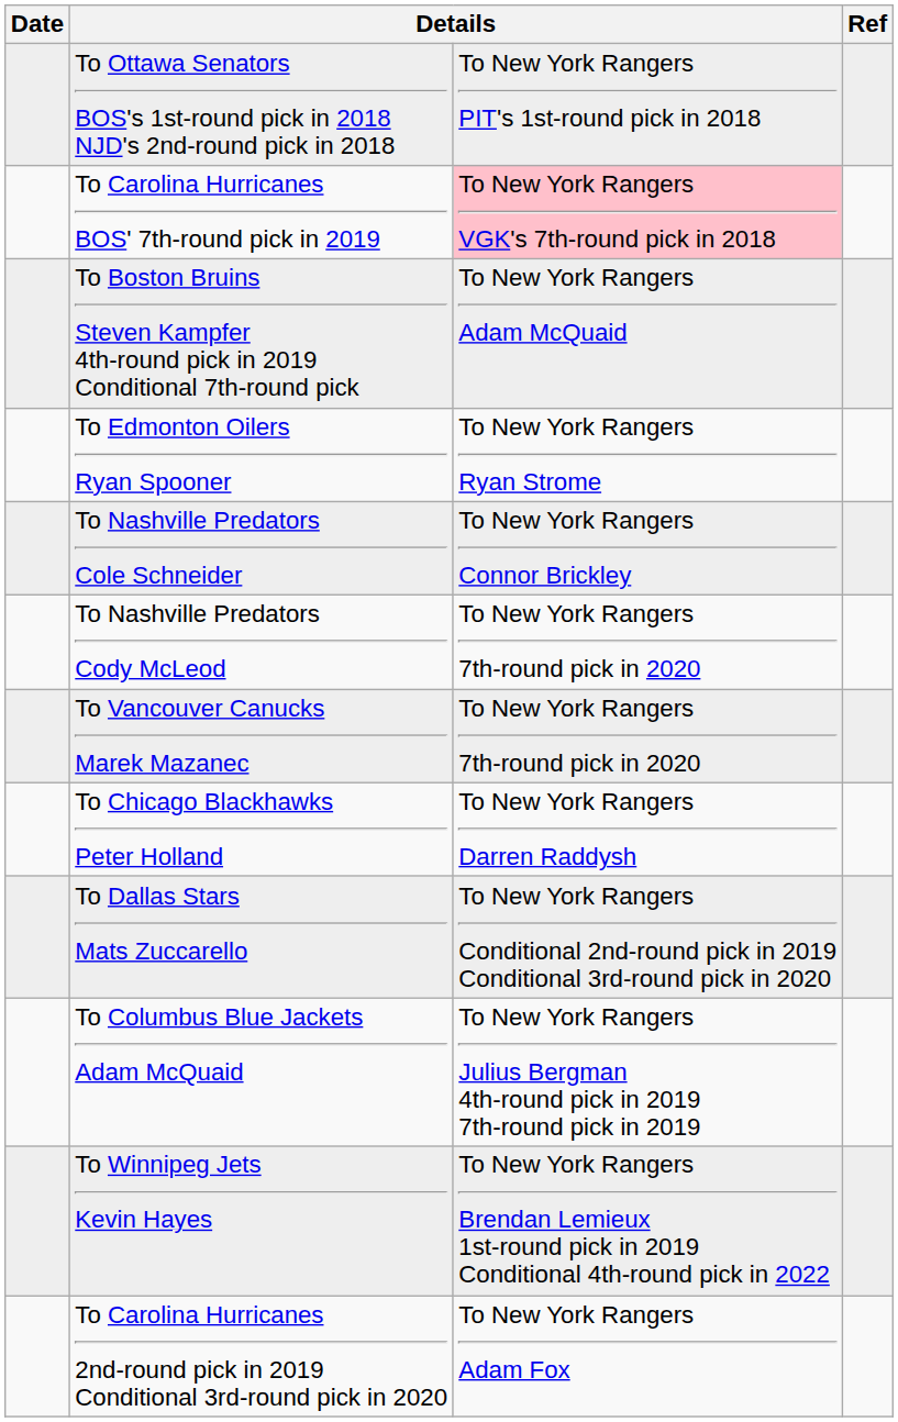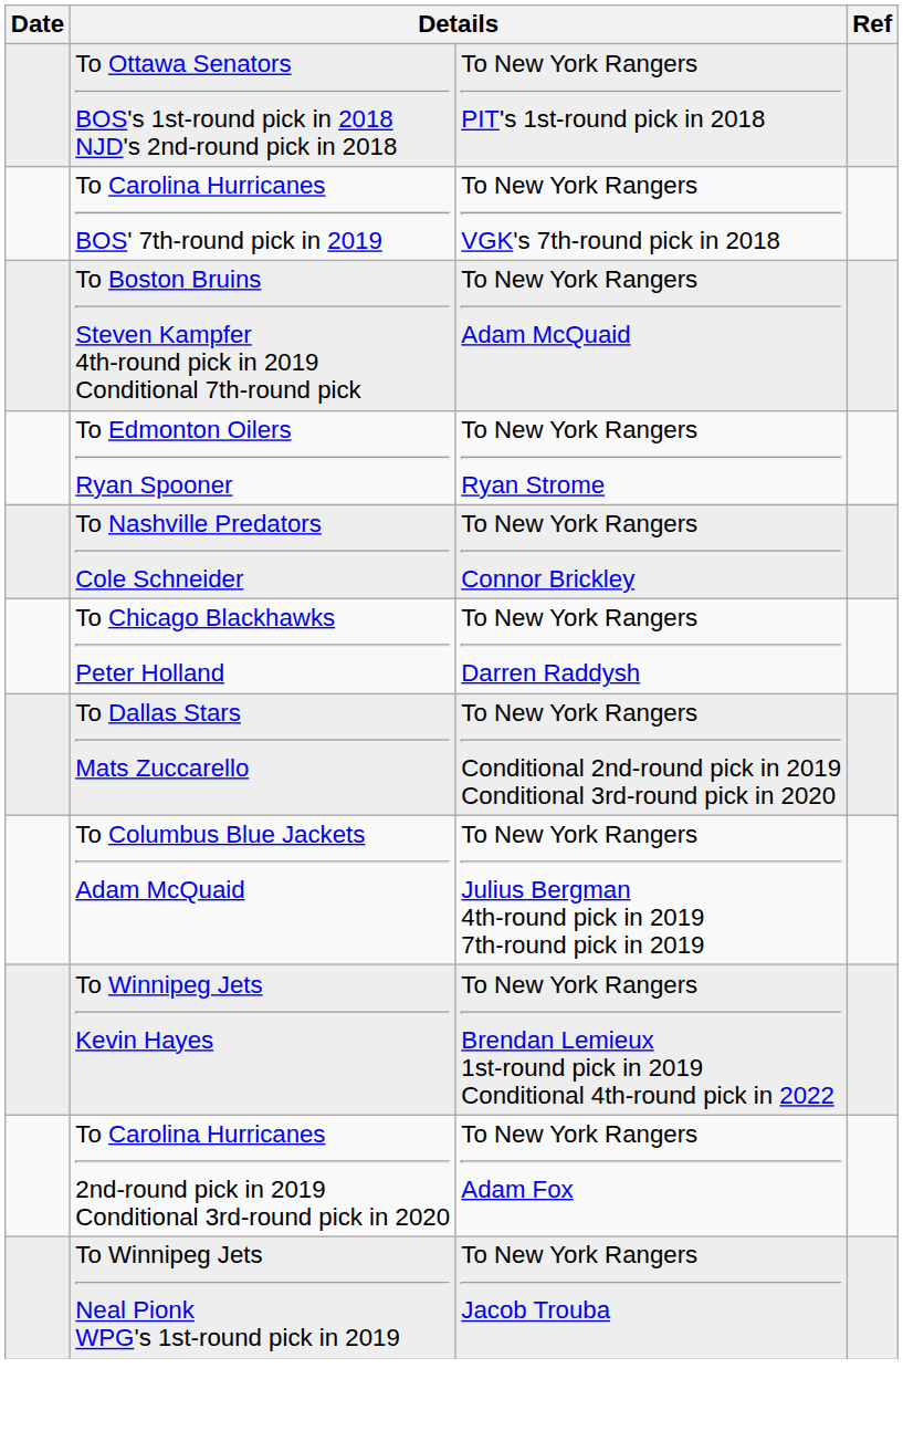 <table class="wikitable">
 <tr>
 <th>Date</th>
 <th colspan="2">Details</th>
 <th>Ref</th>
 </tr>
 <tr style="background:#eee;">
 <td></td>
 <td valign="top">To <a href='#'>Ottawa Senators</a><hr><a href='#'>BOS</a>'s 1st-round pick in <a href='#'>2018</a><br><a href='#'>NJD</a>'s 2nd-round pick in 2018</td>
 <td valign="top">To New York Rangers<hr><a href='#'>PIT</a>'s 1st-round pick in 2018</td>
 <td></td>
 </tr>
 <tr>
 <td></td>
 <td valign="top">To <a href='#'>Carolina Hurricanes</a><hr><a href='#'>BOS</a>' 7th-round pick in <a href='#'>2019</a></td>
-<td valign="top" style="background: pink;">To New York Rangers<hr><a href='#'>VGK</a>'s 7th-round pick in 2018</td>
+<td valign="top">To New York Rangers<hr><a href='#'>VGK</a>'s 7th-round pick in 2018</td>
 <td></td>
 </tr>
 <tr style="background:#eee;">
 <td></td>
 <td valign="top">To <a href='#'>Boston Bruins</a><hr><a href='#'>Steven Kampfer</a><br>4th-round pick in 2019<br>Conditional 7th-round pick</td>
 <td valign="top">To New York Rangers<hr><a href='#'>Adam McQuaid</a></td>
 <td></td>
 </tr>
 <tr>
 <td></td>
 <td valign="top">To <a href='#'>Edmonton Oilers</a><hr><a href='#'>Ryan Spooner</a></td>
 <td valign="top">To New York Rangers<hr><a href='#'>Ryan Strome</a></td>
 <td></td>
 </tr>
 <tr style="background:#eee;">
 <td></td>
 <td valign="top">To <a href='#'>Nashville Predators</a><hr><a href='#'>Cole Schneider</a></td>
 <td valign="top">To New York Rangers<hr><a href='#'>Connor Brickley</a></td>
-<td></td>
-</tr>
-<tr>
-<td></td>
-<td valign="top">To Nashville Predators<hr><a href='#'>Cody McLeod</a></td>
-<td valign="top">To New York Rangers<hr>7th-round pick in <a href='#'>2020</a></td>
-<td></td>
-</tr>
-<tr style="background:#eee;">
-<td></td>
-<td valign="top">To <a href='#'>Vancouver Canucks</a><hr><a href='#'>Marek Mazanec</a></td>
-<td valign="top">To New York Rangers<hr>7th-round pick in 2020</td>
 <td></td>
 </tr>
 <tr>
 <td></td>
 <td valign="top">To <a href='#'>Chicago Blackhawks</a><hr><a href='#'>Peter Holland</a></td>
 <td valign="top">To New York Rangers<hr><a href='#'>Darren Raddysh</a></td>
 <td></td>
 </tr>
 <tr style="background:#eee;">
 <td></td>
 <td valign="top">To <a href='#'>Dallas Stars</a><hr><a href='#'>Mats Zuccarello</a></td>
 <td valign="top">To New York Rangers<hr>Conditional 2nd-round pick in 2019<br>Conditional 3rd-round pick in 2020</td>
 <td></td>
 </tr>
 <tr>
 <td></td>
 <td valign="top">To <a href='#'>Columbus Blue Jackets</a><hr><a href='#'>Adam McQuaid</a></td>
 <td valign="top">To New York Rangers<hr><a href='#'>Julius Bergman</a><br>4th-round pick in 2019<br>7th-round pick in 2019</td>
 <td></td>
 </tr>
 <tr style="background:#eee;">
 <td></td>
 <td valign="top">To <a href='#'>Winnipeg Jets</a><hr><a href='#'>Kevin Hayes</a></td>
 <td valign="top">To New York Rangers<hr><a href='#'>Brendan Lemieux</a><br>1st-round pick in 2019<br>Conditional 4th-round pick in <a href='#'>2022</a></td>
 <td></td>
 </tr>
 <tr>
 <td></td>
 <td valign="top">To <a href='#'>Carolina Hurricanes</a><hr>2nd-round pick in 2019<br>Conditional 3rd-round pick in 2020</td>
 <td valign="top">To New York Rangers<hr><a href='#'>Adam Fox</a></td>
 <td></td>
 </tr>
+<tr style="background:#eee;">
+<td></td>
+<td valign="top">To Winnipeg Jets<hr><a href='#'>Neal Pionk</a><br><a href='#'>WPG</a>'s 1st-round pick in 2019</td>
+<td valign="top">To New York Rangers<hr><a href='#'>Jacob Trouba</a></td>
+<td></td>
+</tr>
 </table>
